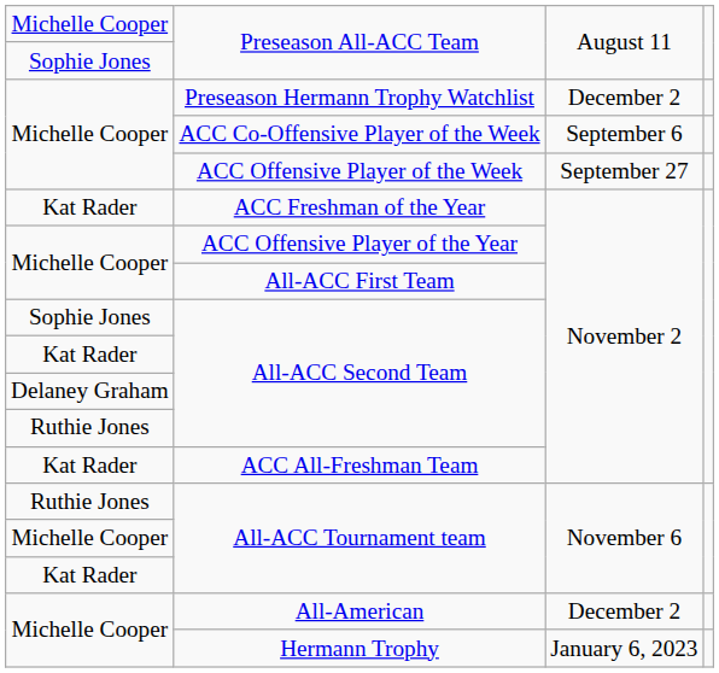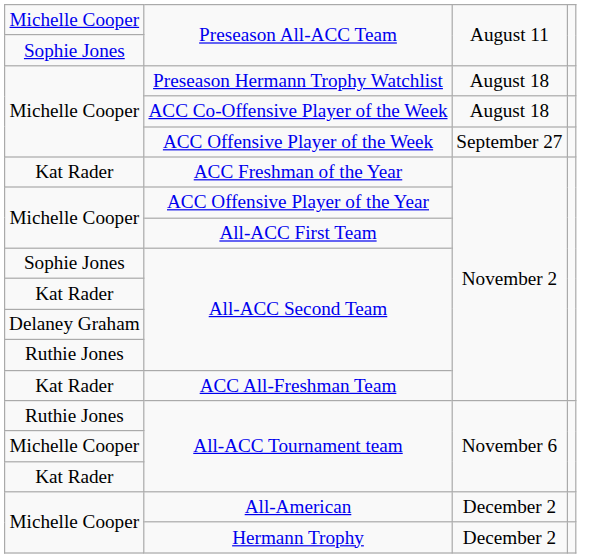 <table class="wikitable sortable" style="text-align: center">
 <tr>
 <td><a href='#'>Michelle Cooper</a></td>
 <td rowspan=2><a href='#'>Preseason All-ACC Team</a></td>
 <td rowspan=2>August 11</td>
 <td rowspan=2></td>
 </tr>
 <tr>
 <td><a href='#'>Sophie Jones</a></td>
 </tr>
 <tr>
 <td rowspan=3>Michelle Cooper</td>
 <td><a href='#'>Preseason Hermann Trophy Watchlist</a></td>
-<td>December 2</td>
+<td>August 18</td>
 <td></td>
 </tr>
 <tr>
 <td><a href='#'>ACC Co-Offensive Player of the Week</a></td>
-<td>September 6</td>
+<td>August 18</td>
 <td></td>
 </tr>
 <tr>
 <td><a href='#'>ACC Offensive Player of the Week</a></td>
 <td>September 27</td>
 <td></td>
 </tr>
 <tr>
 <td>Kat Rader</td>
 <td><a href='#'>ACC Freshman of the Year</a></td>
 <td rowspan=8>November 2</td>
 <td rowspan=8></td>
 </tr>
 <tr>
 <td rowspan=2>Michelle Cooper</td>
 <td><a href='#'>ACC Offensive Player of the Year</a></td>
 </tr>
 <tr>
 <td><a href='#'>All-ACC First Team</a></td>
 </tr>
 <tr>
 <td>Sophie Jones</td>
 <td rowspan= 4><a href='#'>All-ACC Second Team</a></td>
 </tr>
 <tr>
 <td>Kat Rader</td>
 </tr>
 <tr>
 <td>Delaney Graham</td>
 </tr>
 <tr>
 <td>Ruthie Jones</td>
 </tr>
 <tr>
 <td>Kat Rader</td>
 <td><a href='#'>ACC All-Freshman Team</a></td>
 </tr>
 <tr>
 <td>Ruthie Jones</td>
 <td rowspan=3><a href='#'>All-ACC Tournament team</a></td>
 <td rowspan=3>November 6</td>
 <td rowspan=3></td>
 </tr>
 <tr>
 <td>Michelle Cooper</td>
 </tr>
 <tr>
 <td>Kat Rader</td>
 </tr>
 <tr>
 <td rowspan=2>Michelle Cooper</td>
 <td><a href='#'>All-American</a></td>
 <td>December 2</td>
 <td></td>
 </tr>
 <tr>
 <td><a href='#'>Hermann Trophy</a></td>
-<td>January 6, 2023</td>
+<td>December 2</td>
 <td></td>
 </tr>
 </table>
